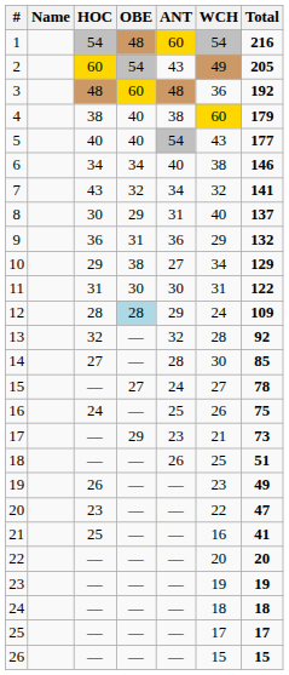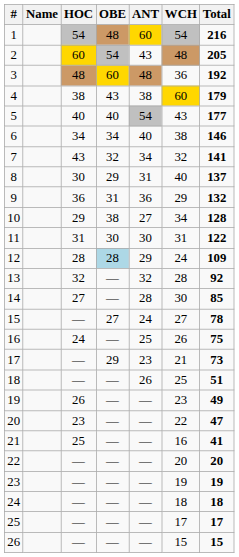 <table class="wikitable sortable" style="text-align:center;">
 <tr>
 <th>#</th>
 <th>Name</th>
 <th>HOC</th>
 <th>OBE</th>
 <th>ANT</th>
 <th>WCH</th>
 <th>Total</th>
 </tr>
 <tr>
 <td>1</td>
 <td align="left"></td>
 <td bgcolor="silver">54</td>
 <td bgcolor=CC9966>48</td>
 <td bgcolor="gold">60</td>
 <td bgcolor="silver">54</td>
 <td><strong>216</strong></td>
 </tr>
 <tr>
 <td>2</td>
 <td align="left"></td>
 <td bgcolor="gold">60</td>
 <td bgcolor="silver">54</td>
 <td>43</td>
-<td bgcolor=CC9966>49</td>
+<td bgcolor=CC9966>48</td>
 <td><strong>205</strong></td>
 </tr>
 <tr>
 <td>3</td>
 <td align="left"></td>
 <td bgcolor=CC9966>48</td>
 <td bgcolor="gold">60</td>
 <td bgcolor=CC9966>48</td>
 <td>36</td>
 <td><strong>192</strong></td>
 </tr>
 <tr>
 <td>4</td>
 <td align="left"></td>
 <td>38</td>
-<td>40</td>
+<td>43</td>
 <td>38</td>
 <td bgcolor="gold">60</td>
 <td><strong>179</strong></td>
 </tr>
 <tr>
 <td>5</td>
 <td align="left"></td>
 <td>40</td>
 <td>40</td>
 <td bgcolor="silver">54</td>
 <td>43</td>
 <td><strong>177</strong></td>
 </tr>
 <tr>
 <td>6</td>
 <td align="left"></td>
 <td>34</td>
 <td>34</td>
 <td>40</td>
 <td>38</td>
 <td><strong>146</strong></td>
 </tr>
 <tr>
 <td>7</td>
 <td align="left"></td>
 <td>43</td>
 <td>32</td>
 <td>34</td>
 <td>32</td>
 <td><strong>141</strong></td>
 </tr>
 <tr>
 <td>8</td>
 <td align="left"></td>
 <td>30</td>
 <td>29</td>
 <td>31</td>
 <td>40</td>
 <td><strong>137</strong></td>
 </tr>
 <tr>
 <td>9</td>
 <td align="left"></td>
 <td>36</td>
 <td>31</td>
 <td>36</td>
 <td>29</td>
 <td><strong>132</strong></td>
 </tr>
 <tr>
 <td>10</td>
 <td align="left"></td>
 <td>29</td>
 <td>38</td>
 <td>27</td>
 <td>34</td>
-<td><strong>129</strong></td>
+<td><strong>128</strong></td>
 </tr>
 <tr>
 <td>11</td>
 <td align="left"></td>
 <td>31</td>
 <td>30</td>
 <td>30</td>
 <td>31</td>
 <td><strong>122</strong></td>
 </tr>
 <tr>
 <td>12</td>
 <td align="left"></td>
 <td>28</td>
 <td style="background: lightblue;">28</td>
 <td>29</td>
 <td>24</td>
 <td><strong>109</strong></td>
 </tr>
 <tr>
 <td>13</td>
 <td align="left"></td>
 <td>32</td>
 <td>—</td>
 <td>32</td>
 <td>28</td>
 <td><strong>92</strong></td>
 </tr>
 <tr>
 <td>14</td>
 <td align="left"></td>
 <td>27</td>
 <td>—</td>
 <td>28</td>
 <td>30</td>
 <td><strong>85</strong></td>
 </tr>
 <tr>
 <td>15</td>
 <td align="left"></td>
 <td>—</td>
 <td>27</td>
 <td>24</td>
 <td>27</td>
 <td><strong>78</strong></td>
 </tr>
 <tr>
 <td>16</td>
 <td align="left"></td>
 <td>24</td>
 <td>—</td>
 <td>25</td>
 <td>26</td>
 <td><strong>75</strong></td>
 </tr>
 <tr>
 <td>17</td>
 <td align="left"></td>
 <td>—</td>
 <td>29</td>
 <td>23</td>
 <td>21</td>
 <td><strong>73</strong></td>
 </tr>
 <tr>
 <td>18</td>
 <td align="left"></td>
 <td>—</td>
 <td>—</td>
 <td>26</td>
 <td>25</td>
 <td><strong>51</strong></td>
 </tr>
 <tr>
 <td>19</td>
 <td align="left"></td>
 <td>26</td>
 <td>—</td>
 <td>—</td>
 <td>23</td>
 <td><strong>49</strong></td>
 </tr>
 <tr>
 <td>20</td>
 <td align="left"></td>
 <td>23</td>
 <td>—</td>
 <td>—</td>
 <td>22</td>
 <td><strong>47</strong></td>
 </tr>
 <tr>
 <td>21</td>
 <td align="left"></td>
 <td>25</td>
 <td>—</td>
 <td>—</td>
 <td>16</td>
 <td><strong>41</strong></td>
 </tr>
 <tr>
 <td>22</td>
 <td align="left"></td>
 <td>—</td>
 <td>—</td>
 <td>—</td>
 <td>20</td>
 <td><strong>20</strong></td>
 </tr>
 <tr>
 <td>23</td>
 <td align="left"></td>
 <td>—</td>
 <td>—</td>
 <td>—</td>
 <td>19</td>
 <td><strong>19</strong></td>
 </tr>
 <tr>
 <td>24</td>
 <td align="left"></td>
 <td>—</td>
 <td>—</td>
 <td>—</td>
 <td>18</td>
 <td><strong>18</strong></td>
 </tr>
 <tr>
 <td>25</td>
 <td align="left"></td>
 <td>—</td>
 <td>—</td>
 <td>—</td>
 <td>17</td>
 <td><strong>17</strong></td>
 </tr>
 <tr>
 <td>26</td>
 <td align="left"></td>
 <td>—</td>
 <td>—</td>
 <td>—</td>
 <td>15</td>
 <td><strong>15</strong></td>
 </tr>
 </table>
